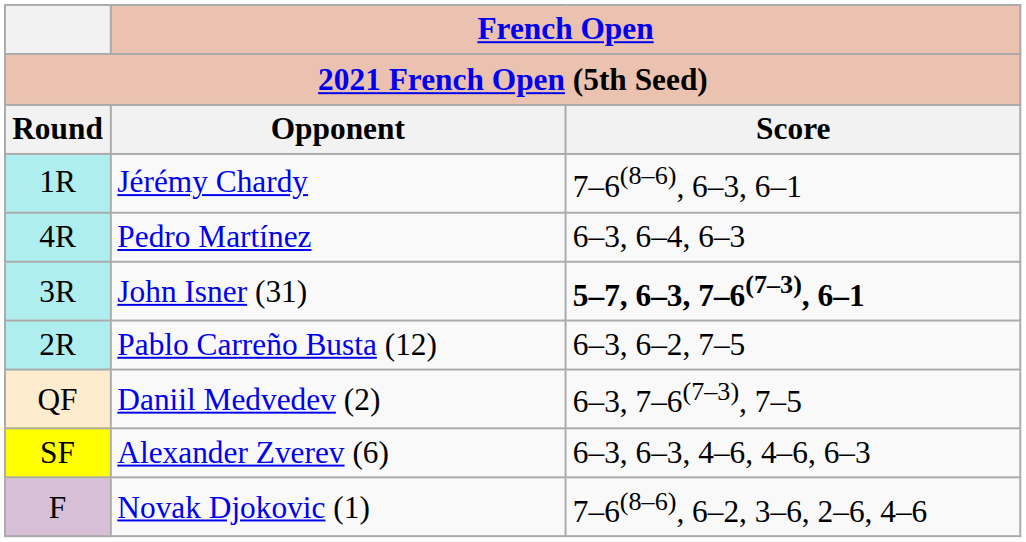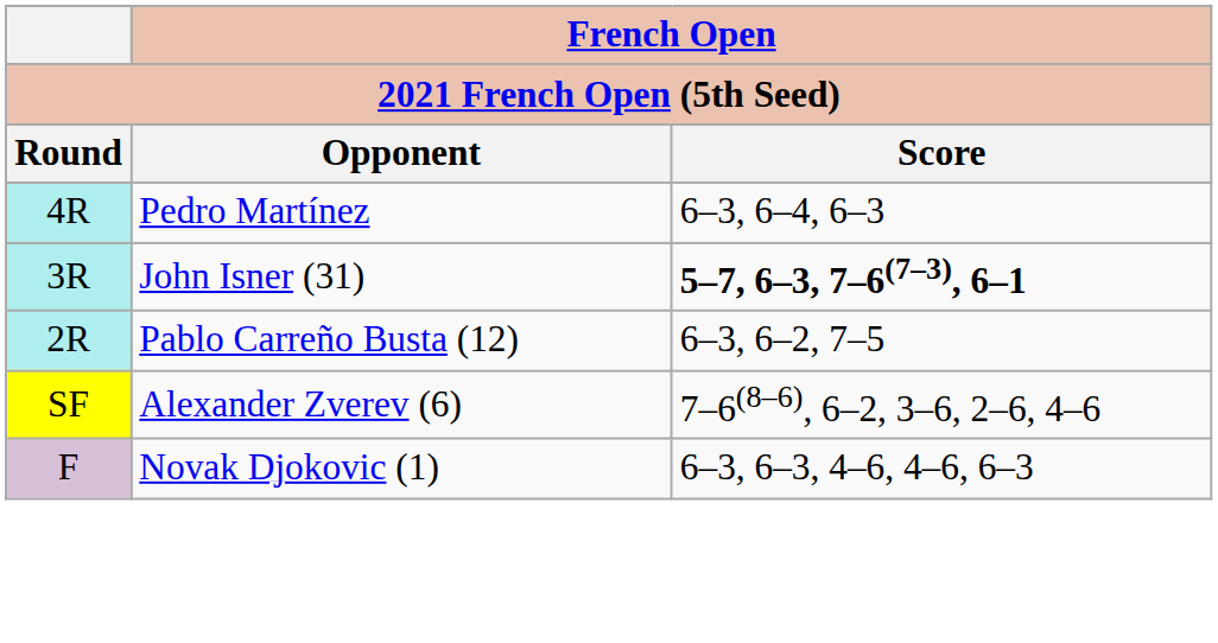 <table class="wikitable collapsible collapsed">
 <tr>
 <th></th>
 <th colspan=2 style="background:#ebc2af;"><a href='#'>French Open</a></th>
 </tr>
 <tr>
 <th colspan=3 style="background:#ebc2af;"><a href='#'>2021 French Open</a> (5th Seed)</th>
 </tr>
 <tr>
 <th>Round</th>
 <th width=225>Opponent</th>
 <th width=225>Score</th>
-</tr>
-<tr>
-<td style="text-align:center;background:#afeeee;">1R</td>
-<td> <a href='#'>Jérémy Chardy</a></td>
-<td>7–6<sup>(8–6)</sup>, 6–3, 6–1</td>
 </tr>
 <tr>
 <td style="text-align:center;background:#afeeee;">4R</td>
 <td> <a href='#'>Pedro Martínez</a></td>
 <td>6–3, 6–4, 6–3</td>
 </tr>
 <tr>
 <td style="text-align:center;background:#afeeee;">3R</td>
 <td> <a href='#'>John Isner</a> (31)</td>
 <td><strong>5–7, 6–3, 7–6<sup>(7–3)</sup>, 6–1</strong></td>
 </tr>
 <tr>
 <td style="text-align:center;background:#afeeee;">2R</td>
 <td> <a href='#'>Pablo Carreño Busta</a> (12)</td>
 <td>6–3, 6–2, 7–5</td>
 </tr>
 <tr>
-<td style="text-align:center;background:#ffebcd;">QF</td>
-<td> <a href='#'>Daniil Medvedev</a> (2)</td>
-<td>6–3, 7–6<sup>(7–3)</sup>, 7–5</td>
-</tr>
-<tr>
 <td style="text-align:center;background:yellow;">SF</td>
 <td> <a href='#'>Alexander Zverev</a> (6)</td>
-<td>6–3, 6–3, 4–6, 4–6, 6–3</td>
+<td>7–6<sup>(8–6)</sup>, 6–2, 3–6, 2–6, 4–6</td>
 </tr>
 <tr>
 <td style="text-align:center; background:thistle;">F</td>
 <td> <a href='#'>Novak Djokovic</a> (1)</td>
-<td>7–6<sup>(8–6)</sup>, 6–2, 3–6, 2–6, 4–6</td>
+<td>6–3, 6–3, 4–6, 4–6, 6–3</td>
 </tr>
 </table>
